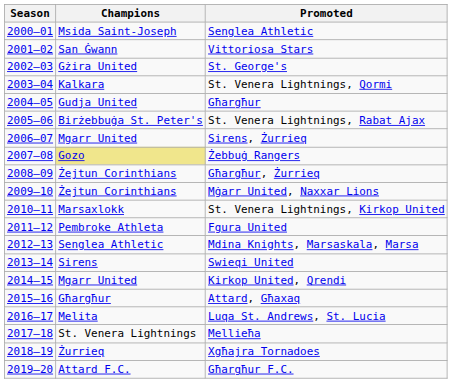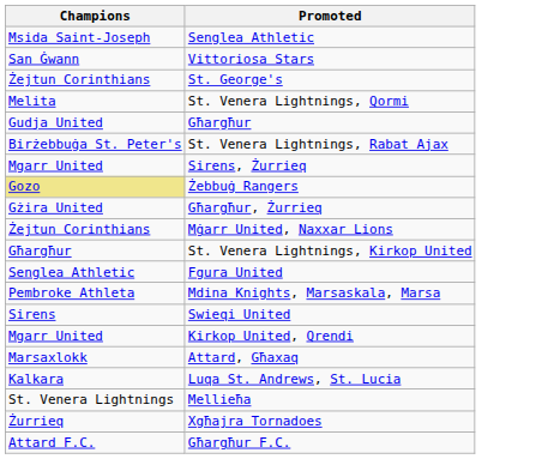 <table class="wikitable">
 <tr>
-<th>Season</th>
 <th>Champions</th>
 <th>Promoted</th>
 </tr>
 <tr>
-<td align="center"><a href='#'>2000–01</a></td>
 <td><a href='#'>Msida Saint-Joseph</a></td>
 <td><a href='#'>Senglea Athletic</a></td>
 </tr>
 <tr>
-<td align="center"><a href='#'>2001–02</a></td>
 <td><a href='#'>San Ġwann</a></td>
 <td><a href='#'>Vittoriosa Stars</a></td>
 </tr>
 <tr>
-<td align="center"><a href='#'>2002–03</a></td>
-<td><a href='#'>Gżira United</a></td>
+<td><a href='#'>Żejtun Corinthians</a></td>
 <td><a href='#'>St. George's</a></td>
 </tr>
 <tr>
-<td align="center"><a href='#'>2003–04</a></td>
-<td><a href='#'>Kalkara</a></td>
+<td><a href='#'>Melita</a></td>
 <td>St. Venera Lightnings, <a href='#'>Qormi</a></td>
 </tr>
 <tr>
-<td align="center"><a href='#'>2004–05</a></td>
 <td><a href='#'>Gudja United</a></td>
 <td><a href='#'>Għargħur</a></td>
 </tr>
 <tr>
-<td align="center"><a href='#'>2005–06</a></td>
 <td><a href='#'>Birżebbuġa St. Peter's</a></td>
 <td>St. Venera Lightnings, <a href='#'>Rabat Ajax</a></td>
 </tr>
 <tr>
-<td align="center"><a href='#'>2006–07</a></td>
 <td><a href='#'>Mgarr United</a></td>
 <td><a href='#'>Sirens</a>, <a href='#'>Żurrieq</a></td>
 </tr>
 <tr>
-<td align="center"><a href='#'>2007–08</a></td>
 <td style="background: khaki;"><a href='#'>Gozo</a></td>
 <td><a href='#'>Żebbuġ Rangers</a></td>
 </tr>
 <tr>
-<td align="center"><a href='#'>2008–09</a></td>
-<td><a href='#'>Żejtun Corinthians</a></td>
+<td><a href='#'>Gżira United</a></td>
 <td><a href='#'>Għargħur</a>, <a href='#'>Żurrieq</a></td>
 </tr>
 <tr>
-<td align="center"><a href='#'>2009–10</a></td>
 <td><a href='#'>Żejtun Corinthians</a></td>
 <td><a href='#'>Mġarr United</a>, <a href='#'>Naxxar Lions</a></td>
 </tr>
 <tr>
-<td align="center"><a href='#'>2010–11</a></td>
-<td><a href='#'>Marsaxlokk</a></td>
+<td><a href='#'>Għargħur</a></td>
 <td>St. Venera Lightnings, <a href='#'>Kirkop United</a></td>
 </tr>
 <tr>
-<td align="center"><a href='#'>2011–12</a></td>
-<td><a href='#'>Pembroke Athleta</a></td>
+<td><a href='#'>Senglea Athletic</a></td>
 <td><a href='#'>Fgura United</a></td>
 </tr>
 <tr>
-<td align="center"><a href='#'>2012–13</a></td>
-<td><a href='#'>Senglea Athletic</a></td>
+<td><a href='#'>Pembroke Athleta</a></td>
 <td><a href='#'>Mdina Knights</a>, <a href='#'>Marsaskala</a>, <a href='#'>Marsa</a></td>
 </tr>
 <tr>
-<td align="center"><a href='#'>2013–14</a></td>
 <td><a href='#'>Sirens</a></td>
 <td><a href='#'>Swieqi United</a></td>
 </tr>
 <tr>
-<td align="center"><a href='#'>2014–15</a></td>
 <td><a href='#'>Mgarr United</a></td>
 <td><a href='#'>Kirkop United</a>, <a href='#'>Qrendi</a></td>
 </tr>
 <tr>
-<td align="center"><a href='#'>2015–16</a></td>
-<td><a href='#'>Għargħur</a></td>
+<td><a href='#'>Marsaxlokk</a></td>
 <td><a href='#'>Attard</a>, <a href='#'>Għaxaq</a></td>
 </tr>
 <tr>
-<td align="center"><a href='#'>2016–17</a></td>
-<td><a href='#'>Melita</a></td>
+<td><a href='#'>Kalkara</a></td>
 <td><a href='#'>Luqa St. Andrews</a>, <a href='#'>St. Lucia</a></td>
 </tr>
 <tr>
-<td align="center"><a href='#'>2017–18</a></td>
 <td>St. Venera Lightnings</td>
 <td><a href='#'>Mellieħa</a></td>
 </tr>
 <tr>
-<td align="center"><a href='#'>2018–19</a></td>
 <td><a href='#'>Żurrieq</a></td>
 <td><a href='#'>Xgħajra Tornadoes</a></td>
 </tr>
 <tr>
-<td align="center"><a href='#'>2019–20</a></td>
 <td><a href='#'>Attard F.C.</a></td>
 <td><a href='#'>Għargħur F.C.</a></td>
 </tr>
 </table>
